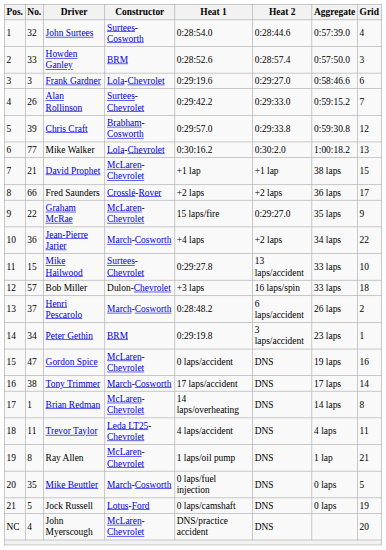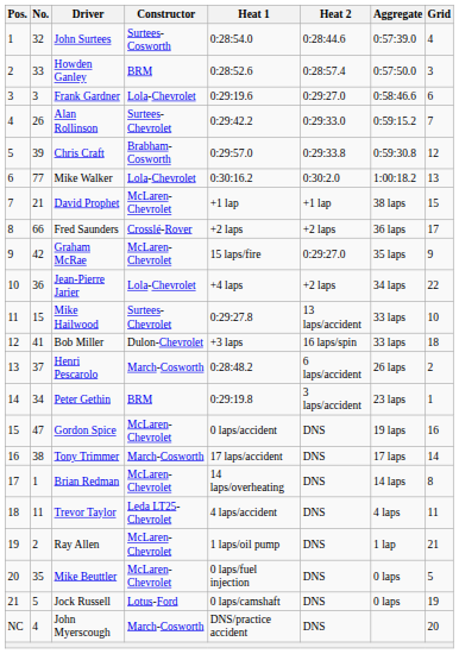 <table class="wikitable" style="font-size: 95%;">
 <tr>
 <th>Pos.</th>
 <th>No.</th>
 <th>Driver</th>
 <th>Constructor</th>
 <th>Heat 1</th>
 <th>Heat 2</th>
 <th>Aggregate</th>
 <th>Grid</th>
 </tr>
 <tr>
 <td>1</td>
 <td>32</td>
 <td> <a href='#'>John Surtees</a></td>
 <td><a href='#'>Surtees</a>-<a href='#'>Cosworth</a></td>
 <td>0:28:54.0</td>
 <td>0:28:44.6</td>
 <td>0:57:39.0</td>
 <td>4</td>
 </tr>
 <tr>
 <td>2</td>
 <td>33</td>
 <td> <a href='#'>Howden Ganley</a></td>
 <td><a href='#'>BRM</a></td>
 <td>0:28:52.6</td>
 <td>0:28:57.4</td>
 <td>0:57:50.0</td>
 <td>3</td>
 </tr>
 <tr>
 <td>3</td>
 <td>3</td>
 <td> <a href='#'>Frank Gardner</a></td>
 <td><a href='#'>Lola</a>-<a href='#'>Chevrolet</a></td>
 <td>0:29:19.6</td>
 <td>0:29:27.0</td>
 <td>0:58:46.6</td>
 <td>6</td>
 </tr>
 <tr>
 <td>4</td>
 <td>26</td>
 <td> <a href='#'>Alan Rollinson</a></td>
 <td><a href='#'>Surtees</a>-<a href='#'>Chevrolet</a></td>
 <td>0:29:42.2</td>
 <td>0:29:33.0</td>
 <td>0:59:15.2</td>
 <td>7</td>
 </tr>
 <tr>
 <td>5</td>
 <td>39</td>
 <td> <a href='#'>Chris Craft</a></td>
 <td><a href='#'>Brabham</a>-<a href='#'>Cosworth</a></td>
 <td>0:29:57.0</td>
 <td>0:29:33.8</td>
 <td>0:59:30.8</td>
 <td>12</td>
 </tr>
 <tr>
 <td>6</td>
 <td>77</td>
 <td> Mike Walker</td>
 <td><a href='#'>Lola</a>-<a href='#'>Chevrolet</a></td>
 <td>0:30:16.2</td>
 <td>0:30:2.0</td>
 <td>1:00:18.2</td>
 <td>13</td>
 </tr>
 <tr>
 <td>7</td>
 <td>21</td>
 <td> <a href='#'>David Prophet</a></td>
 <td><a href='#'>McLaren</a>-<a href='#'>Chevrolet</a></td>
 <td>+1 lap</td>
 <td>+1 lap</td>
 <td>38 laps</td>
 <td>15</td>
 </tr>
 <tr>
 <td>8</td>
 <td>66</td>
 <td> Fred Saunders</td>
 <td><a href='#'>Crosslé</a>-<a href='#'>Rover</a></td>
 <td>+2 laps</td>
 <td>+2 laps</td>
 <td>36 laps</td>
 <td>17</td>
 </tr>
 <tr>
 <td>9</td>
-<td>22</td>
+<td>42</td>
 <td> <a href='#'>Graham McRae</a></td>
 <td><a href='#'>McLaren</a>-<a href='#'>Chevrolet</a></td>
 <td>15 laps/fire</td>
 <td>0:29:27.0</td>
 <td>35 laps</td>
 <td>9</td>
 </tr>
 <tr>
 <td>10</td>
 <td>36</td>
 <td> <a href='#'>Jean-Pierre Jarier</a></td>
-<td><a href='#'>March</a>-<a href='#'>Cosworth</a></td>
+<td><a href='#'>Lola</a>-<a href='#'>Chevrolet</a></td>
 <td>+4 laps</td>
 <td>+2 laps</td>
 <td>34 laps</td>
 <td>22</td>
 </tr>
 <tr>
 <td>11</td>
 <td>15</td>
 <td> <a href='#'>Mike Hailwood</a></td>
 <td><a href='#'>Surtees</a>-<a href='#'>Chevrolet</a></td>
 <td>0:29:27.8</td>
 <td>13 laps/accident</td>
 <td>33 laps</td>
 <td>10</td>
 </tr>
 <tr>
 <td>12</td>
-<td>57</td>
+<td>41</td>
 <td> Bob Miller</td>
 <td>Dulon-<a href='#'>Chevrolet</a></td>
 <td>+3 laps</td>
 <td>16 laps/spin</td>
 <td>33 laps</td>
 <td>18</td>
 </tr>
 <tr>
 <td>13</td>
 <td>37</td>
 <td> <a href='#'>Henri Pescarolo</a></td>
 <td><a href='#'>March</a>-<a href='#'>Cosworth</a></td>
 <td>0:28:48.2</td>
 <td>6 laps/accident</td>
 <td>26 laps</td>
 <td>2</td>
 </tr>
 <tr>
 <td>14</td>
 <td>34</td>
 <td> <a href='#'>Peter Gethin</a></td>
 <td><a href='#'>BRM</a></td>
 <td>0:29:19.8</td>
 <td>3 laps/accident</td>
 <td>23 laps</td>
 <td>1</td>
 </tr>
 <tr>
 <td>15</td>
 <td>47</td>
 <td> <a href='#'>Gordon Spice</a></td>
 <td><a href='#'>McLaren</a>-<a href='#'>Chevrolet</a></td>
 <td>0 laps/accident</td>
 <td>DNS</td>
 <td>19 laps</td>
 <td>16</td>
 </tr>
 <tr>
 <td>16</td>
 <td>38</td>
 <td> <a href='#'>Tony Trimmer</a></td>
 <td><a href='#'>March</a>-<a href='#'>Cosworth</a></td>
 <td>17 laps/accident</td>
 <td>DNS</td>
 <td>17 laps</td>
 <td>14</td>
 </tr>
 <tr>
 <td>17</td>
 <td>1</td>
 <td> <a href='#'>Brian Redman</a></td>
 <td><a href='#'>McLaren</a>-<a href='#'>Chevrolet</a></td>
 <td>14 laps/overheating</td>
 <td>DNS</td>
 <td>14 laps</td>
 <td>8</td>
 </tr>
 <tr>
 <td>18</td>
 <td>11</td>
 <td> <a href='#'>Trevor Taylor</a></td>
 <td><a href='#'>Leda LT25</a>-<a href='#'>Chevrolet</a></td>
 <td>4 laps/accident</td>
 <td>DNS</td>
 <td>4 laps</td>
 <td>11</td>
 </tr>
 <tr>
 <td>19</td>
-<td>8</td>
+<td>2</td>
 <td> Ray Allen</td>
 <td><a href='#'>McLaren</a>-<a href='#'>Chevrolet</a></td>
 <td>1 laps/oil pump</td>
 <td>DNS</td>
 <td>1 lap</td>
 <td>21</td>
 </tr>
 <tr>
 <td>20</td>
 <td>35</td>
 <td> <a href='#'>Mike Beuttler</a></td>
-<td><a href='#'>March</a>-<a href='#'>Cosworth</a></td>
+<td><a href='#'>McLaren</a>-<a href='#'>Chevrolet</a></td>
 <td>0 laps/fuel injection</td>
 <td>DNS</td>
 <td>0 laps</td>
 <td>5</td>
 </tr>
 <tr>
 <td>21</td>
 <td>5</td>
 <td> Jock Russell</td>
 <td><a href='#'>Lotus</a>-<a href='#'>Ford</a></td>
 <td>0 laps/camshaft</td>
 <td>DNS</td>
 <td>0 laps</td>
 <td>19</td>
 </tr>
 <tr>
 <td>NC</td>
 <td>4</td>
 <td> John Myerscough</td>
-<td><a href='#'>McLaren</a>-<a href='#'>Chevrolet</a></td>
+<td><a href='#'>March</a>-<a href='#'>Cosworth</a></td>
 <td>DNS/practice accident</td>
 <td>DNS</td>
 <td></td>
 <td>20</td>
 </tr>
 <tr>
 <th colspan="8"></th>
 </tr>
 </table>
